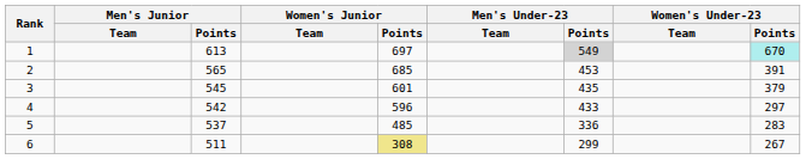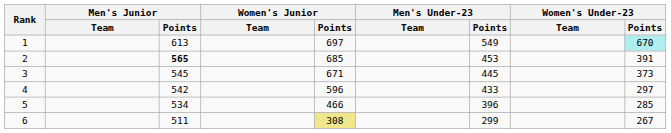 <table class="wikitable" style="text-align:center;">
 <tr>
 <th width=50 rowspan=2>Rank</th>
 <th colspan=2>Men's Junior</th>
 <th colspan=2>Women's Junior</th>
 <th colspan=2>Men's Under-23</th>
 <th colspan=2>Women's Under-23</th>
 </tr>
 <tr>
 <th width=150>Team</th>
 <th width=50>Points</th>
 <th width=150>Team</th>
 <th width=50>Points</th>
 <th width=150>Team</th>
 <th width=50>Points</th>
 <th width=150>Team</th>
 <th width=50>Points</th>
 </tr>
 <tr>
 <td>1</td>
 <td align=left></td>
 <td>613</td>
 <td align=left></td>
 <td>697</td>
 <td align=left></td>
-<td style="background: lightgrey;">549</td>
+<td>549</td>
 <td align=left></td>
 <td style="background: paleturquoise;">670</td>
 </tr>
 <tr>
 <td>2</td>
 <td align=left></td>
-<td>565</td>
+<td><strong>565</strong></td>
 <td align=left></td>
 <td>685</td>
 <td align=left></td>
 <td>453</td>
 <td align=left></td>
 <td>391</td>
 </tr>
 <tr>
 <td>3</td>
 <td align=left></td>
 <td>545</td>
 <td align=left></td>
-<td>601</td>
+<td>671</td>
 <td align=left></td>
-<td>435</td>
+<td>445</td>
 <td align=left></td>
-<td>379</td>
+<td>373</td>
 </tr>
 <tr>
 <td>4</td>
 <td align=left></td>
 <td>542</td>
 <td align=left></td>
 <td>596</td>
 <td align=left></td>
 <td>433</td>
 <td align=left></td>
 <td>297</td>
 </tr>
 <tr>
 <td>5</td>
 <td align=left></td>
-<td>537</td>
+<td>534</td>
 <td align=left></td>
-<td>485</td>
+<td>466</td>
 <td align=left></td>
-<td>336</td>
+<td>396</td>
 <td align=left></td>
-<td>283</td>
+<td>285</td>
 </tr>
 <tr>
 <td>6</td>
 <td align=left></td>
 <td>511</td>
 <td align=left></td>
 <td style="background: khaki;">308</td>
 <td align=left></td>
 <td>299</td>
 <td align=left></td>
 <td>267</td>
 </tr>
 </table>
